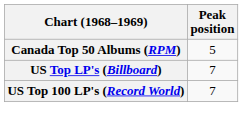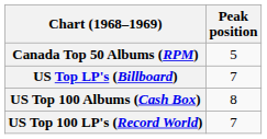 <table class="wikitable sortable plainrowheaders" style="text-align:center">
 <tr>
 <th scope="col">Chart (1968–1969)</th>
 <th scope="col">Peak<br>position</th>
 </tr>
 <tr>
 <th scope="row">Canada Top 50 Albums (<em><a href='#'>RPM</a></em>)</th>
 <td>5</td>
 </tr>
 <tr>
 <th scope="row">US <a href='#'>Top LP's</a> (<em><a href='#'>Billboard</a></em>)</th>
 <td>7</td>
 </tr>
 <tr>
+<th scope="row">US Top 100 Albums (<em><a href='#'>Cash Box</a></em>)</th>
+<td>8</td>
+</tr>
+<tr>
 <th scope="row">US Top 100 LP's (<em><a href='#'>Record World</a></em>)</th>
 <td>7</td>
 </tr>
 </table>
